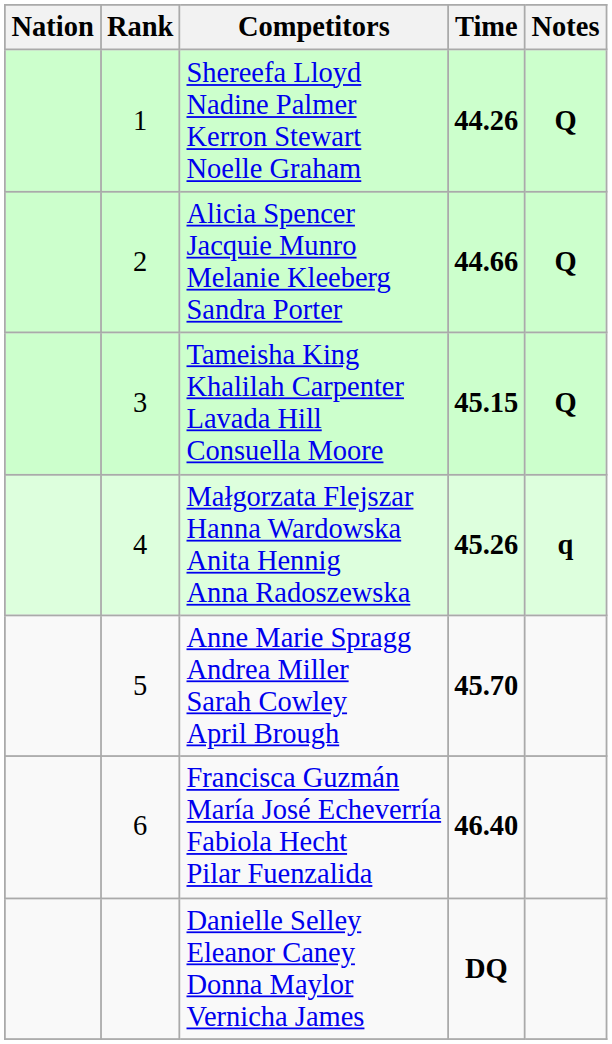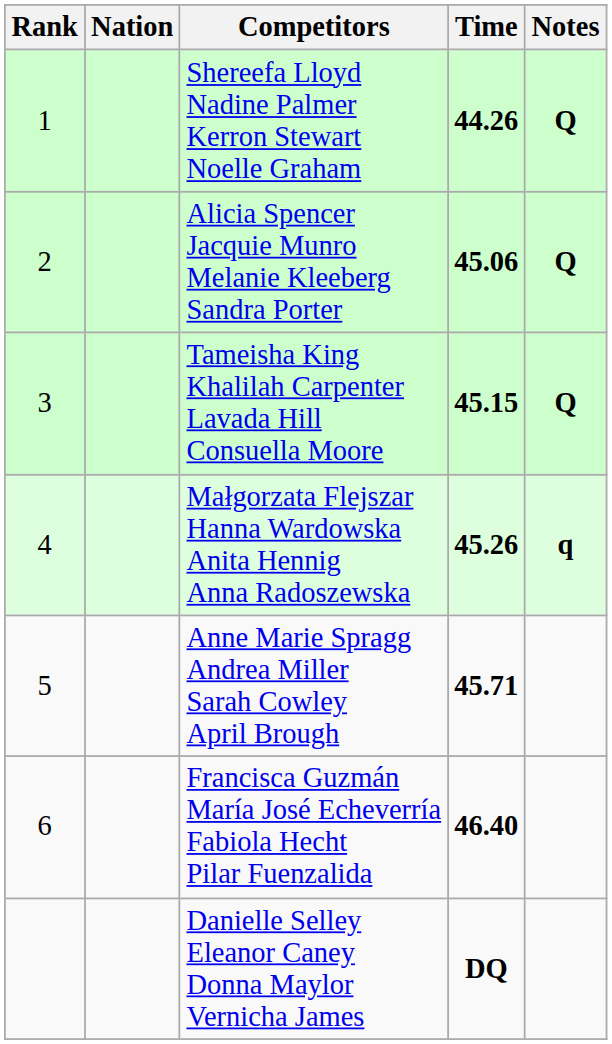 <table class="wikitable sortable" style="text-align:center">
 <tr>
+<th>Rank</th>
 <th>Nation</th>
-<th>Rank</th>
 <th>Competitors</th>
 <th>Time</th>
 <th>Notes</th>
 </tr>
 <tr bgcolor=ccffcc>
+<td>1</td>
 <td align=left></td>
-<td>1</td>
 <td align=left><a href='#'>Shereefa Lloyd</a><br><a href='#'>Nadine Palmer</a><br><a href='#'>Kerron Stewart</a><br><a href='#'>Noelle Graham</a></td>
 <td><strong>44.26</strong></td>
 <td><strong>Q</strong></td>
 </tr>
 <tr bgcolor=ccffcc>
+<td>2</td>
 <td align=left></td>
-<td>2</td>
 <td align=left><a href='#'>Alicia Spencer</a><br><a href='#'>Jacquie Munro</a><br><a href='#'>Melanie Kleeberg</a><br><a href='#'>Sandra Porter</a></td>
-<td><strong>44.66</strong></td>
+<td><strong>45.06</strong></td>
 <td><strong>Q</strong></td>
 </tr>
 <tr bgcolor=ccffcc>
+<td>3</td>
 <td align=left></td>
-<td>3</td>
 <td align=left><a href='#'>Tameisha King</a><br><a href='#'>Khalilah Carpenter</a><br><a href='#'>Lavada Hill</a><br><a href='#'>Consuella Moore</a></td>
 <td><strong>45.15</strong></td>
 <td><strong>Q</strong></td>
 </tr>
 <tr bgcolor=ddffdd>
+<td>4</td>
 <td align=left></td>
-<td>4</td>
 <td align=left><a href='#'>Małgorzata Flejszar</a><br><a href='#'>Hanna Wardowska</a><br><a href='#'>Anita Hennig</a><br><a href='#'>Anna Radoszewska</a></td>
 <td><strong>45.26</strong></td>
 <td><strong>q</strong></td>
 </tr>
 <tr>
+<td>5</td>
 <td align=left></td>
-<td>5</td>
 <td align=left><a href='#'>Anne Marie Spragg</a><br><a href='#'>Andrea Miller</a><br><a href='#'>Sarah Cowley</a><br><a href='#'>April Brough</a></td>
-<td><strong>45.70</strong></td>
+<td><strong>45.71</strong></td>
 <td></td>
 </tr>
 <tr>
+<td>6</td>
 <td align=left></td>
-<td>6</td>
 <td align=left><a href='#'>Francisca Guzmán</a><br><a href='#'>María José Echeverría</a><br><a href='#'>Fabiola Hecht</a><br><a href='#'>Pilar Fuenzalida</a></td>
 <td><strong>46.40</strong></td>
 <td></td>
 </tr>
 <tr>
+<td></td>
 <td align=left></td>
-<td></td>
 <td align=left><a href='#'>Danielle Selley</a><br><a href='#'>Eleanor Caney</a><br><a href='#'>Donna Maylor</a><br><a href='#'>Vernicha James</a></td>
 <td><strong>DQ</strong></td>
 <td></td>
 </tr>
 </table>
